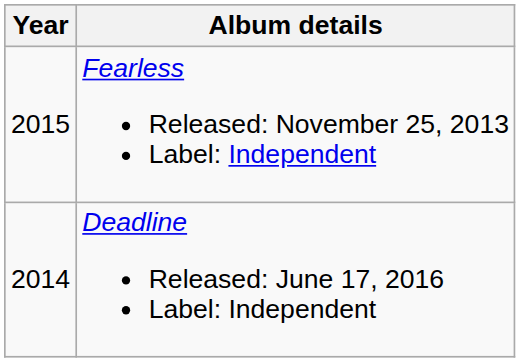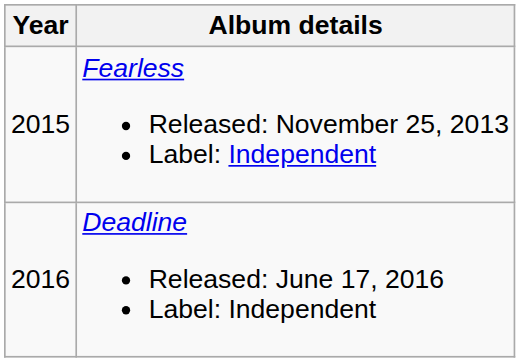 <table class="wikitable">
 <tr>
 <th>Year</th>
 <th>Album details</th>
 </tr>
 <tr>
 <td>2015</td>
 <td style="text-align:left;"><em><a href='#'>Fearless</a></em><br><ul><li>Released: November 25, 2013</li><li>Label: <a href='#'>Independent</a></li></ul></td>
 </tr>
 <tr>
-<td>2014</td>
+<td>2016</td>
 <td style="text-align:left;"><em><a href='#'>Deadline</a></em><br><ul><li>Released: June 17, 2016</li><li>Label: Independent</li></ul></td>
 </tr>
 </table>
